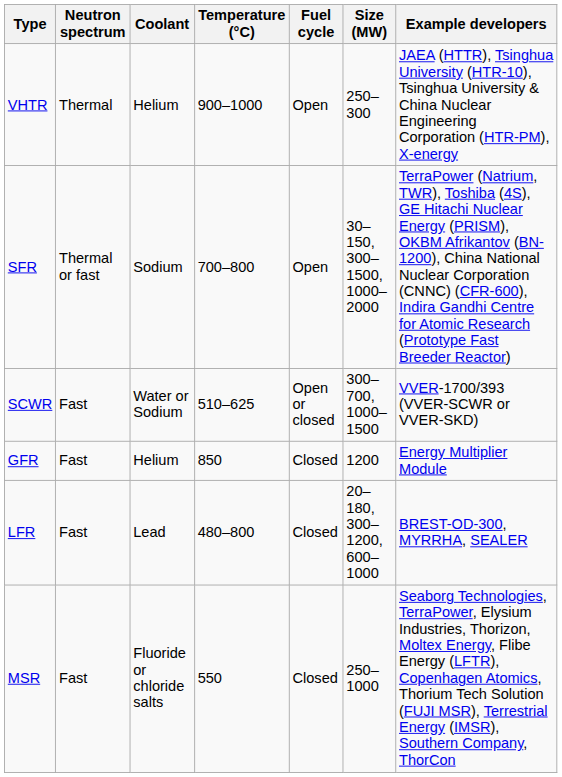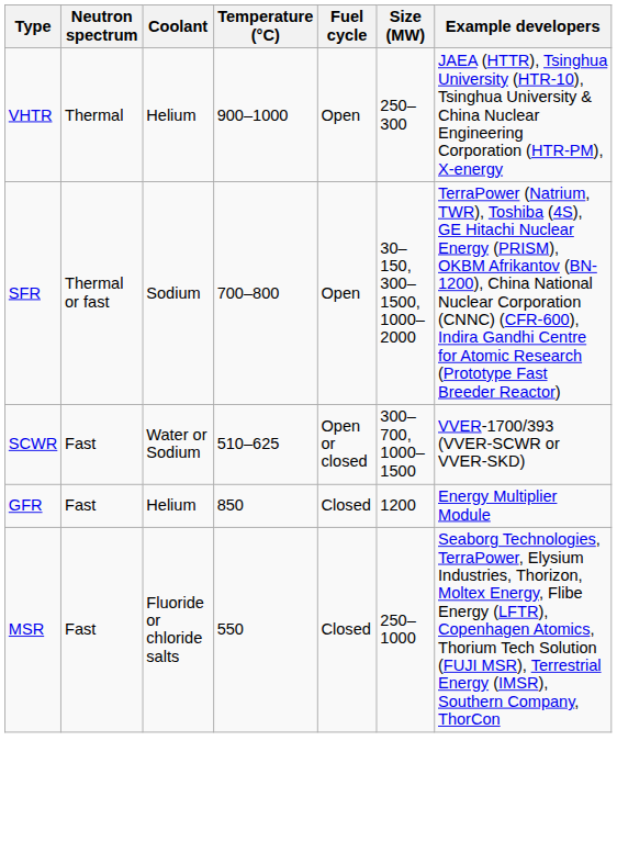 <table class=wikitable>
 <tr>
 <th>Type</th>
 <th>Neutron spectrum</th>
 <th>Coolant</th>
 <th>Temperature (°C)</th>
 <th>Fuel cycle</th>
 <th>Size (MW)</th>
 <th>Example developers</th>
 </tr>
 <tr>
 <td><a href='#'>VHTR</a></td>
 <td>Thermal</td>
 <td>Helium</td>
 <td>900–1000</td>
 <td>Open</td>
 <td>250–300</td>
 <td><a href='#'>JAEA</a> (<a href='#'>HTTR</a>), <a href='#'>Tsinghua University</a> (<a href='#'>HTR-10</a>), Tsinghua University & China Nuclear Engineering Corporation (<a href='#'>HTR-PM</a>), <a href='#'>X-energy</a></td>
 </tr>
 <tr>
 <td><a href='#'>SFR</a></td>
 <td>Thermal or fast</td>
 <td>Sodium</td>
 <td>700–800</td>
 <td>Open</td>
 <td>30–150, 300–1500, 1000–2000</td>
 <td><a href='#'>TerraPower</a> (<a href='#'>Natrium</a>, <a href='#'>TWR</a>), <a href='#'>Toshiba</a> (<a href='#'>4S</a>), <a href='#'>GE Hitachi Nuclear Energy</a> (<a href='#'>PRISM</a>), <a href='#'>OKBM Afrikantov</a> (<a href='#'>BN-1200</a>), China National Nuclear Corporation (CNNC) (<a href='#'>CFR-600</a>), <a href='#'>Indira Gandhi Centre for Atomic Research</a> (<a href='#'>Prototype Fast Breeder Reactor</a>)</td>
 </tr>
 <tr>
 <td><a href='#'>SCWR</a></td>
 <td>Fast</td>
 <td>Water or Sodium</td>
 <td>510–625</td>
 <td>Open or closed</td>
 <td>300–700, 1000–1500</td>
 <td><a href='#'>VVER</a>-1700/393 (VVER-SCWR or VVER-SKD)</td>
 </tr>
 <tr>
 <td><a href='#'>GFR</a></td>
 <td>Fast</td>
 <td>Helium</td>
 <td>850</td>
 <td>Closed</td>
 <td>1200</td>
 <td><a href='#'>Energy Multiplier Module</a></td>
 </tr>
 <tr>
-<td><a href='#'>LFR</a></td>
-<td>Fast</td>
-<td>Lead</td>
-<td>480–800</td>
-<td>Closed</td>
-<td>20–180, 300–1200, 600–1000</td>
-<td><a href='#'>BREST-OD-300</a>, <a href='#'>MYRRHA</a>, <a href='#'>SEALER</a></td>
-</tr>
-<tr>
 <td><a href='#'>MSR</a></td>
 <td>Fast</td>
 <td>Fluoride or chloride salts</td>
 <td>550</td>
 <td>Closed</td>
 <td>250–1000</td>
 <td><a href='#'>Seaborg Technologies</a>, <a href='#'>TerraPower</a>, Elysium Industries, Thorizon, <a href='#'>Moltex Energy</a>, Flibe Energy (<a href='#'>LFTR</a>), <a href='#'>Copenhagen Atomics</a>, Thorium Tech Solution (<a href='#'>FUJI MSR</a>), <a href='#'>Terrestrial Energy</a> (<a href='#'>IMSR</a>), <a href='#'>Southern Company</a>, <a href='#'>ThorCon</a></td>
 </tr>
 </table>
